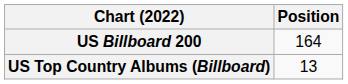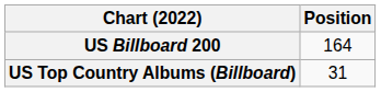 <table class="wikitable sortable plainrowheaders" style="text-align:center">
 <tr>
 <th scope="col">Chart (2022)</th>
 <th scope="col">Position</th>
 </tr>
 <tr>
 <th scope="row">US <em>Billboard</em> 200</th>
 <td>164</td>
 </tr>
 <tr>
 <th scope="row">US Top Country Albums (<em>Billboard</em>)</th>
-<td>13</td>
+<td>31</td>
 </tr>
 </table>
